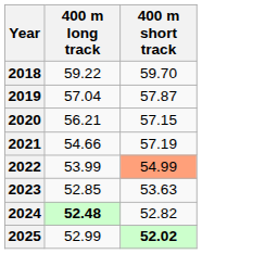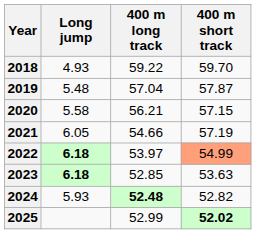 <table class="wikitable" style="text-align:center">
 <tr>
 <th scope="col">Year</th>
+<th scope="col" style="width:75px">Long jump</th>
 <th scope="col" style="width:75px">400 m<br>long track</th>
 <th scope="col" style="width:75px">400 m<br>short track</th>
 </tr>
 <tr>
 <th scope="row">2018</th>
+<td>4.93</td>
 <td>59.22</td>
 <td>59.70 </td>
 </tr>
 <tr>
 <th scope="row">2019</th>
+<td>5.48</td>
 <td>57.04</td>
 <td>57.87 </td>
 </tr>
 <tr>
 <th scope="row">2020</th>
+<td>5.58</td>
 <td>56.21</td>
 <td>57.15 </td>
 </tr>
 <tr>
 <th scope="row">2021</th>
+<td>6.05</td>
 <td>54.66</td>
 <td>57.19 </td>
 </tr>
 <tr>
 <th scope="row">2022</th>
-<td>53.99</td>
+<td bgcolor=#cfc><strong>6.18</strong></td>
+<td>53.97</td>
 <td style="background: lightsalmon;">54.99 </td>
 </tr>
 <tr>
 <th scope="row">2023</th>
+<td bgcolor=#cfc><strong>6.18</strong></td>
 <td>52.85</td>
 <td>53.63 </td>
 </tr>
 <tr>
 <th scope="row">2024</th>
+<td>5.93</td>
 <td bgcolor=#cfc><strong>52.48</strong></td>
 <td>52.82 </td>
 </tr>
 <tr>
 <th scope="row">2025</th>
+<td></td>
 <td>52.99</td>
 <td bgcolor=#cfc><strong>52.02 </strong></td>
 </tr>
 </table>
